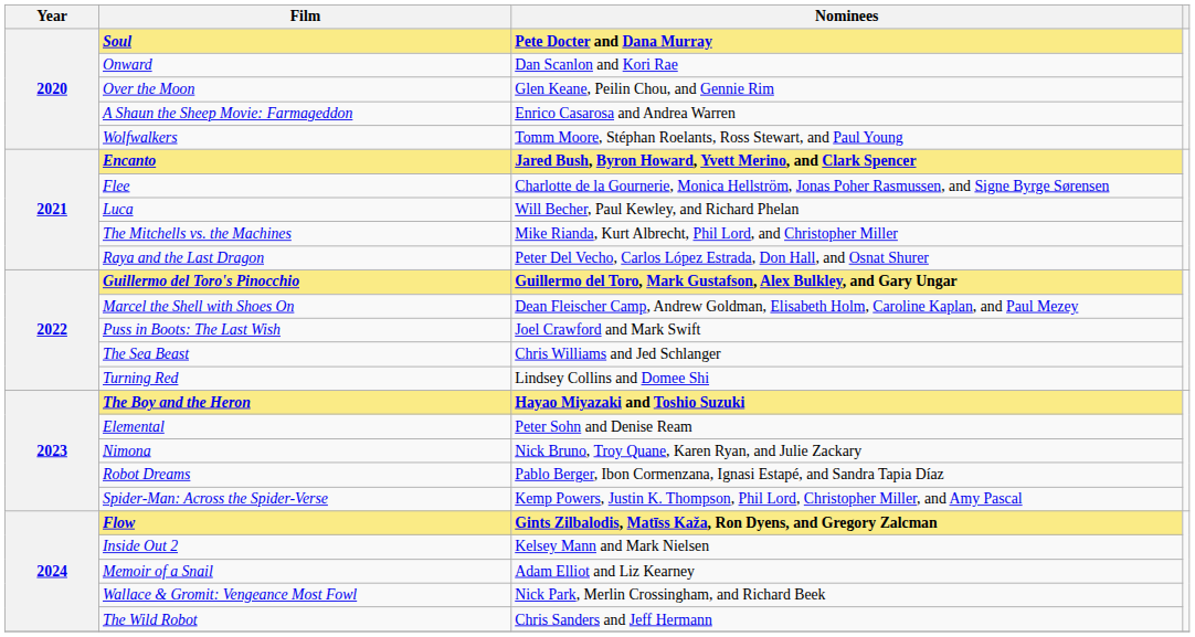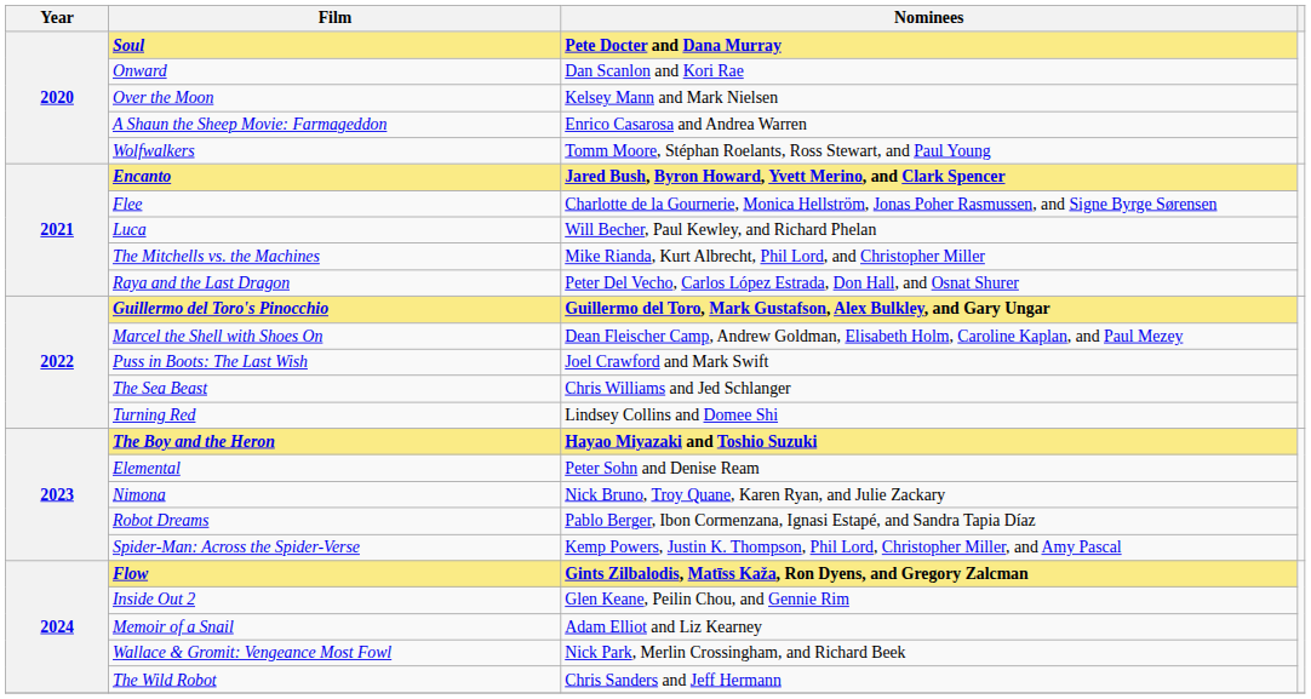 <table class="wikitable sortable">
 <tr>
 <th scope="col" style="width:8%;">Year</th>
 <th scope="col" style="width:35%;">Film</th>
 <th scope="col" style="width:60%;">Nominees</th>
 <th scope="col" style="width:2%;"></th>
 </tr>
 <tr>
 <th rowspan="5" scope="row" style="text-align:center"><a href='#'>2020</a><br></th>
 <td style="background:#FAEB86"><strong><em><a href='#'>Soul</a></em></strong></td>
 <td style="background:#FAEB86"><strong><a href='#'>Pete Docter</a> and <a href='#'>Dana Murray</a></strong></td>
 <td rowspan="5"></td>
 </tr>
 <tr>
 <td><em><a href='#'>Onward</a></em></td>
 <td><a href='#'>Dan Scanlon</a> and <a href='#'>Kori Rae</a></td>
 </tr>
 <tr>
 <td><em><a href='#'>Over the Moon</a></em></td>
-<td><a href='#'>Glen Keane</a>, Peilin Chou, and <a href='#'>Gennie Rim</a></td>
+<td><a href='#'>Kelsey Mann</a> and Mark Nielsen</td>
 </tr>
 <tr>
 <td><em><a href='#'>A Shaun the Sheep Movie: Farmageddon</a></em></td>
 <td><a href='#'>Enrico Casarosa</a> and Andrea Warren</td>
 </tr>
 <tr>
 <td><em><a href='#'>Wolfwalkers</a></em></td>
 <td><a href='#'>Tomm Moore</a>, Stéphan Roelants, Ross Stewart, and <a href='#'>Paul Young</a></td>
 </tr>
 <tr>
 <th rowspan="5" scope="row" style="text-align:center"><a href='#'>2021</a><br></th>
 <td style="background:#FAEB86"><strong><em><a href='#'>Encanto</a></em></strong></td>
 <td style="background:#FAEB86"><strong><a href='#'>Jared Bush</a>, <a href='#'>Byron Howard</a>, <a href='#'>Yvett Merino</a>, and <a href='#'>Clark Spencer</a></strong></td>
 <td rowspan="5"></td>
 </tr>
 <tr>
 <td><em><a href='#'>Flee</a></em></td>
 <td><a href='#'>Charlotte de la Gournerie</a>, <a href='#'>Monica Hellström</a>, <a href='#'>Jonas Poher Rasmussen</a>, and <a href='#'>Signe Byrge Sørensen</a></td>
 </tr>
 <tr>
 <td><em><a href='#'>Luca</a></em></td>
 <td><a href='#'>Will Becher</a>, Paul Kewley, and Richard Phelan</td>
 </tr>
 <tr>
 <td><em><a href='#'>The Mitchells vs. the Machines</a></em></td>
 <td><a href='#'>Mike Rianda</a>, Kurt Albrecht, <a href='#'>Phil Lord</a>, and <a href='#'>Christopher Miller</a></td>
 </tr>
 <tr>
 <td><em><a href='#'>Raya and the Last Dragon</a></em></td>
 <td><a href='#'>Peter Del Vecho</a>, <a href='#'>Carlos López Estrada</a>, <a href='#'>Don Hall</a>, and <a href='#'>Osnat Shurer</a></td>
 </tr>
 <tr>
 <th rowspan="5" scope="row" style="text-align:center"><a href='#'>2022</a><br></th>
 <td style="background:#FAEB86"><strong><em><a href='#'>Guillermo del Toro's Pinocchio</a></em></strong></td>
 <td style="background:#FAEB86"><strong><a href='#'>Guillermo del Toro</a>, <a href='#'>Mark Gustafson</a>, <a href='#'>Alex Bulkley</a>, and Gary Ungar</strong></td>
 <td rowspan="5"></td>
 </tr>
 <tr>
 <td><em><a href='#'>Marcel the Shell with Shoes On</a></em></td>
 <td><a href='#'>Dean Fleischer Camp</a>, Andrew Goldman, <a href='#'>Elisabeth Holm</a>, <a href='#'>Caroline Kaplan</a>, and <a href='#'>Paul Mezey</a></td>
 </tr>
 <tr>
 <td><em><a href='#'>Puss in Boots: The Last Wish</a></em></td>
 <td><a href='#'>Joel Crawford</a> and Mark Swift</td>
 </tr>
 <tr>
 <td><em><a href='#'>The Sea Beast</a></em></td>
 <td><a href='#'>Chris Williams</a> and Jed Schlanger</td>
 </tr>
 <tr>
 <td><em><a href='#'>Turning Red</a></em></td>
 <td>Lindsey Collins and <a href='#'>Domee Shi</a></td>
 </tr>
 <tr>
 <th rowspan="5" scope="row" style="text-align:center"><a href='#'>2023</a><br></th>
 <td style="background:#FAEB86"><strong><em><a href='#'>The Boy and the Heron</a></em></strong></td>
 <td style="background:#FAEB86"><strong><a href='#'>Hayao Miyazaki</a> and <a href='#'>Toshio Suzuki</a></strong></td>
 <td rowspan="5"></td>
 </tr>
 <tr>
 <td><em><a href='#'>Elemental</a></em></td>
 <td><a href='#'>Peter Sohn</a> and Denise Ream</td>
 </tr>
 <tr>
 <td><em><a href='#'>Nimona</a></em></td>
 <td><a href='#'>Nick Bruno</a>, <a href='#'>Troy Quane</a>, Karen Ryan, and Julie Zackary</td>
 </tr>
 <tr>
 <td><em><a href='#'>Robot Dreams</a></em></td>
 <td><a href='#'>Pablo Berger</a>, Ibon Cormenzana, Ignasi Estapé, and Sandra Tapia Díaz</td>
 </tr>
 <tr>
 <td><em><a href='#'>Spider-Man: Across the Spider-Verse</a></em></td>
 <td><a href='#'>Kemp Powers</a>, <a href='#'>Justin K. Thompson</a>, <a href='#'>Phil Lord</a>, <a href='#'>Christopher Miller</a>, and <a href='#'>Amy Pascal</a></td>
 </tr>
 <tr>
 <th rowspan="5" scope="row" style="text-align:center"><a href='#'>2024</a><br></th>
 <td style="background:#FAEB86"><strong><em><a href='#'>Flow</a></em></strong></td>
 <td style="background:#FAEB86"><strong><a href='#'>Gints Zilbalodis</a>, <a href='#'>Matīss Kaža</a>, Ron Dyens, and Gregory Zalcman</strong></td>
 <td rowspan="5"></td>
 </tr>
 <tr>
 <td><em><a href='#'>Inside Out 2</a></em></td>
-<td><a href='#'>Kelsey Mann</a> and Mark Nielsen</td>
+<td><a href='#'>Glen Keane</a>, Peilin Chou, and <a href='#'>Gennie Rim</a></td>
 </tr>
 <tr>
 <td><em><a href='#'>Memoir of a Snail</a></em></td>
 <td><a href='#'>Adam Elliot</a> and Liz Kearney</td>
 </tr>
 <tr>
 <td><em><a href='#'>Wallace & Gromit: Vengeance Most Fowl</a></em></td>
 <td><a href='#'>Nick Park</a>, Merlin Crossingham, and Richard Beek</td>
 </tr>
 <tr>
 <td><em><a href='#'>The Wild Robot</a></em></td>
 <td><a href='#'>Chris Sanders</a> and <a href='#'>Jeff Hermann</a></td>
 </tr>
 <tr>
 </tr>
 </table>
